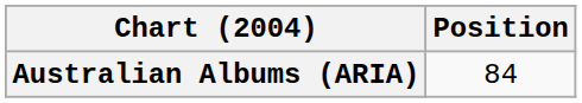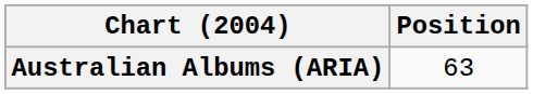 <table class="wikitable plainrowheaders">
 <tr>
 <th scope="col">Chart (2004)</th>
 <th scope="col">Position</th>
 </tr>
 <tr>
 <th scope="row">Australian Albums (ARIA)</th>
-<td style="text-align:center;">84</td>
+<td style="text-align:center;">63</td>
 </tr>
 </table>
